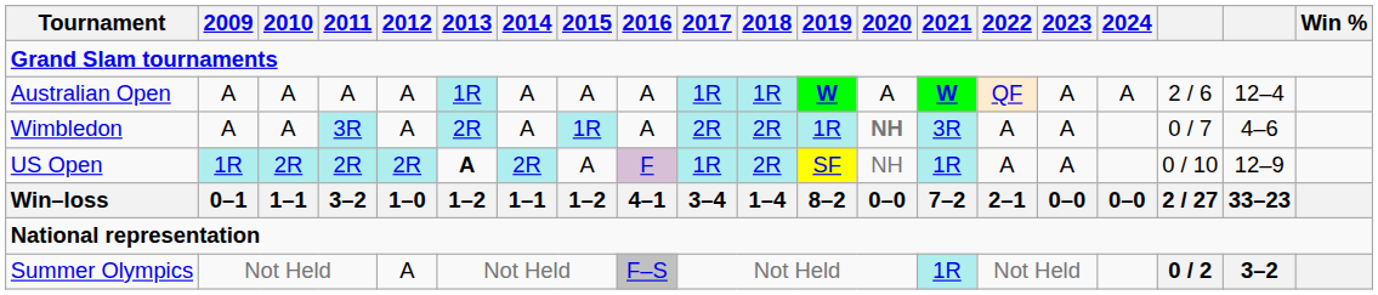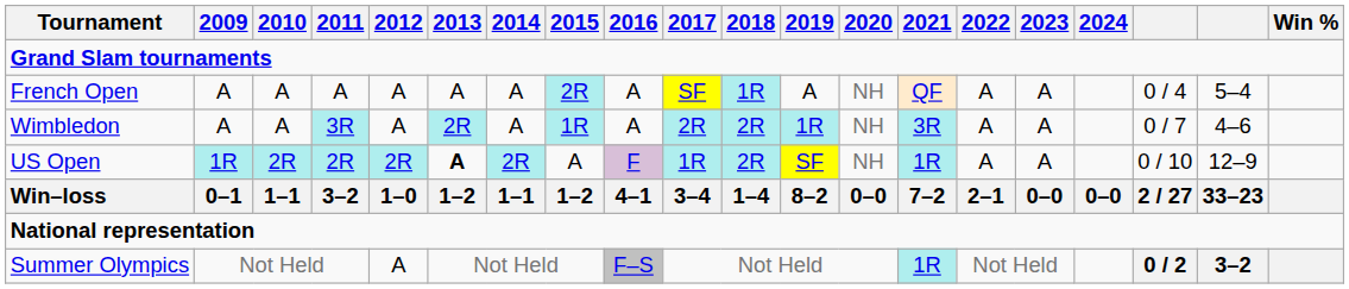 <table class=wikitable style=text-align:center;>
 <tr bgcolor="#efefef">
 <th>Tournament</th>
 <th><a href='#'>2009</a></th>
 <th><a href='#'>2010</a></th>
 <th><a href='#'>2011</a></th>
 <th><a href='#'>2012</a></th>
 <th><a href='#'>2013</a></th>
 <th><a href='#'>2014</a></th>
 <th><a href='#'>2015</a></th>
 <th><a href='#'>2016</a></th>
 <th><a href='#'>2017</a></th>
 <th><a href='#'>2018</a></th>
 <th><a href='#'>2019</a></th>
 <th><a href='#'>2020</a></th>
 <th><a href='#'>2021</a></th>
 <th><a href='#'>2022</a></th>
 <th><a href='#'>2023</a></th>
 <th><a href='#'>2024</a></th>
 <th></th>
 <th></th>
 <th>Win %</th>
 </tr>
 <tr>
 <td colspan="20" style="text-align:left;"><strong><a href='#'>Grand Slam tournaments</a></strong></td>
 </tr>
 <tr>
-<td align=left><a href='#'>Australian Open</a></td>
+<td align=left><a href='#'>French Open</a></td>
 <td>A</td>
 <td>A</td>
 <td>A</td>
 <td>A</td>
+<td>A</td>
+<td>A</td>
+<td bgcolor=afeeee><a href='#'>2R</a></td>
+<td>A</td>
+<td bgcolor=yellow><a href='#'>SF</a></td>
 <td bgcolor=afeeee><a href='#'>1R</a></td>
 <td>A</td>
-<td>A</td>
-<td>A</td>
-<td bgcolor=afeeee><a href='#'>1R</a></td>
-<td bgcolor=afeeee><a href='#'>1R</a></td>
-<td bgcolor=lime><strong><a href='#'>W</a></strong></td>
-<td>A</td>
-<td bgcolor=lime><strong><a href='#'>W</a></strong></td>
+<td style="color:#767676;">NH</td>
 <td bgcolor=ffebcd><a href='#'>QF</a></td>
 <td>A</td>
 <td>A</td>
-<td>2 / 6</td>
-<td>12–4</td>
+<td></td>
+<td>0 / 4</td>
+<td>5–4</td>
 <td></td>
 </tr>
 <tr>
 <td align=left><a href='#'>Wimbledon</a></td>
 <td>A</td>
 <td>A</td>
 <td bgcolor=afeeee><a href='#'>3R</a></td>
 <td>A</td>
 <td bgcolor=afeeee><a href='#'>2R</a></td>
 <td>A</td>
 <td bgcolor=afeeee><a href='#'>1R</a></td>
 <td>A</td>
 <td bgcolor=afeeee><a href='#'>2R</a></td>
 <td bgcolor=afeeee><a href='#'>2R</a></td>
 <td bgcolor=afeeee><a href='#'>1R</a></td>
-<td style="color:#767676;"><strong>NH</strong></td>
+<td style="color:#767676;">NH</td>
 <td bgcolor=afeeee><a href='#'>3R</a></td>
 <td>A</td>
 <td>A</td>
 <td></td>
 <td>0 / 7</td>
 <td>4–6</td>
 <td></td>
 </tr>
 <tr>
 <td align=left><a href='#'>US Open</a></td>
 <td bgcolor=afeeee><a href='#'>1R</a></td>
 <td bgcolor=afeeee><a href='#'>2R</a></td>
 <td bgcolor=afeeee><a href='#'>2R</a></td>
 <td bgcolor=afeeee><a href='#'>2R</a></td>
 <td><strong>A</strong></td>
 <td bgcolor=afeeee><a href='#'>2R</a></td>
 <td>A</td>
 <td bgcolor=thistle><a href='#'>F</a></td>
 <td bgcolor=afeeee><a href='#'>1R</a></td>
 <td bgcolor=afeeee><a href='#'>2R</a></td>
 <td bgcolor=yellow><a href='#'>SF</a></td>
 <td style=color:#767676>NH</td>
 <td bgcolor=afeeee><a href='#'>1R</a></td>
 <td>A</td>
 <td>A</td>
 <td></td>
 <td>0 / 10</td>
 <td>12–9</td>
 <td></td>
 </tr>
 <tr>
 <th style=text-align:left>Win–loss</th>
 <th>0–1</th>
 <th>1–1</th>
 <th>3–2</th>
 <th>1–0</th>
 <th>1–2</th>
 <th>1–1</th>
 <th>1–2</th>
 <th>4–1</th>
 <th>3–4</th>
 <th>1–4</th>
 <th>8–2</th>
 <th>0–0</th>
 <th>7–2</th>
 <th>2–1</th>
 <th>0–0</th>
 <th>0–0</th>
 <th>2 / 27</th>
 <th>33–23</th>
 <th></th>
 </tr>
 <tr>
 <td colspan="20" style="text-align:left;"><strong>National representation</strong></td>
 </tr>
 <tr>
 <td align=left><a href='#'>Summer Olympics</a></td>
 <td colspan=3 style=color:#767676>Not Held</td>
 <td>A</td>
 <td colspan=3 style=color:#767676>Not Held</td>
 <td bgcolor=silver><a href='#'>F–S</a></td>
 <td colspan=4 style=color:#767676>Not Held</td>
 <td bgcolor=afeeee><a href='#'>1R</a></td>
 <td colspan=2 style=color:#767676>Not Held</td>
 <td></td>
 <th>0 / 2</th>
 <th>3–2</th>
 <th></th>
 </tr>
 </table>
